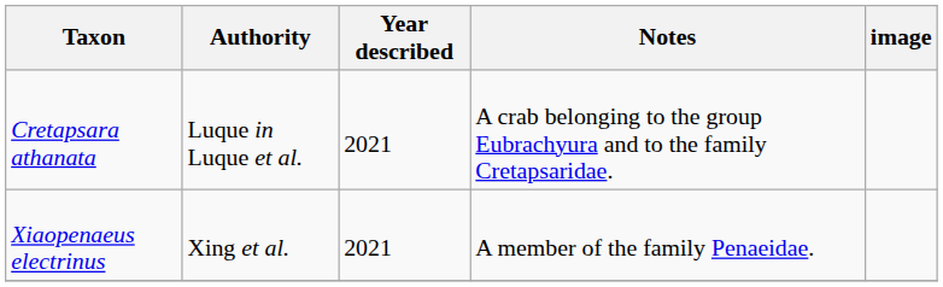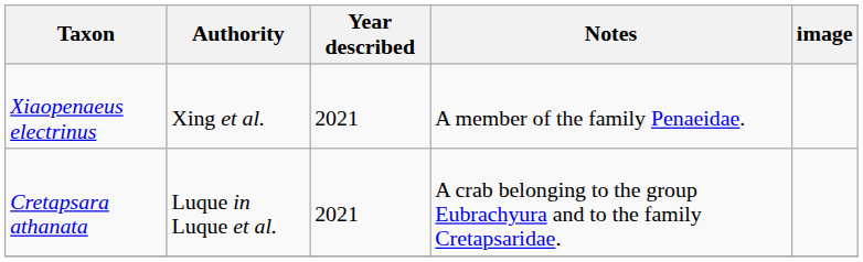 <table class="wikitable sortable" align="center" width="100%">
 <tr>
 <th>Taxon</th>
 <th>Authority</th>
 <th>Year described</th>
 <th>Notes</th>
 <th>image</th>
 </tr>
 <tr>
+<td><br><em><a href='#'>Xiaopenaeus electrinus</a></em></td>
+<td><br>Xing <em>et al.</em></td>
+<td><br>2021</td>
+<td><br>A member of the family <a href='#'>Penaeidae</a>.</td>
+<td></td>
+</tr>
+<tr>
 <td><br><em><a href='#'>Cretapsara athanata</a></em></td>
 <td><br>Luque <em>in</em> Luque <em>et al.</em></td>
 <td><br>2021</td>
 <td><br>A crab belonging to the group <a href='#'>Eubrachyura</a> and to the family <a href='#'>Cretapsaridae</a>.</td>
 <td></td>
 </tr>
 <tr>
-<td><br><em><a href='#'>Xiaopenaeus electrinus</a></em></td>
-<td><br>Xing <em>et al.</em></td>
-<td><br>2021</td>
-<td><br>A member of the family <a href='#'>Penaeidae</a>.</td>
-<td></td>
-</tr>
-<tr>
 </tr>
 </table>
